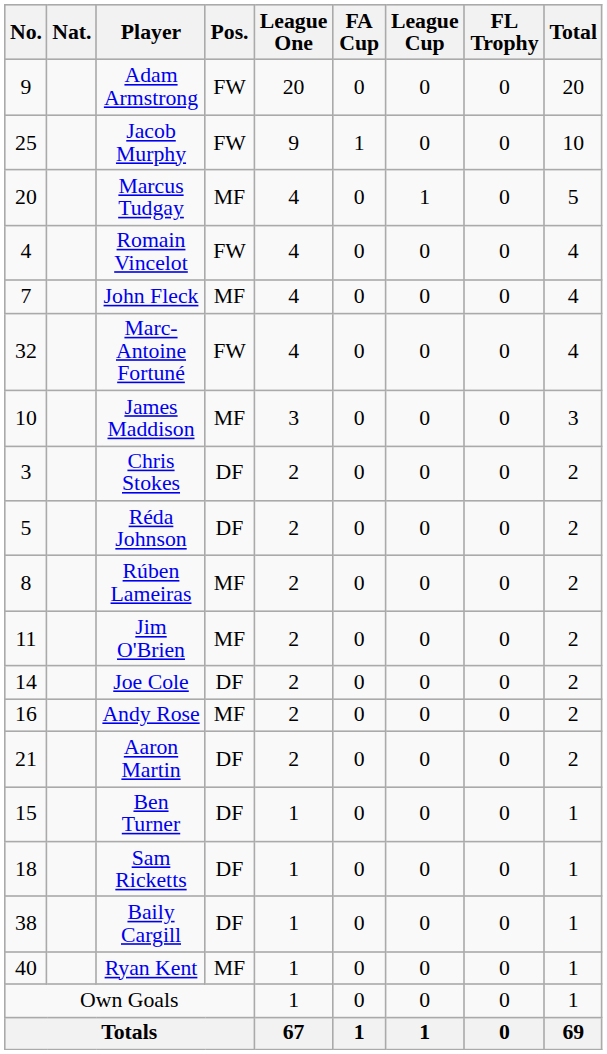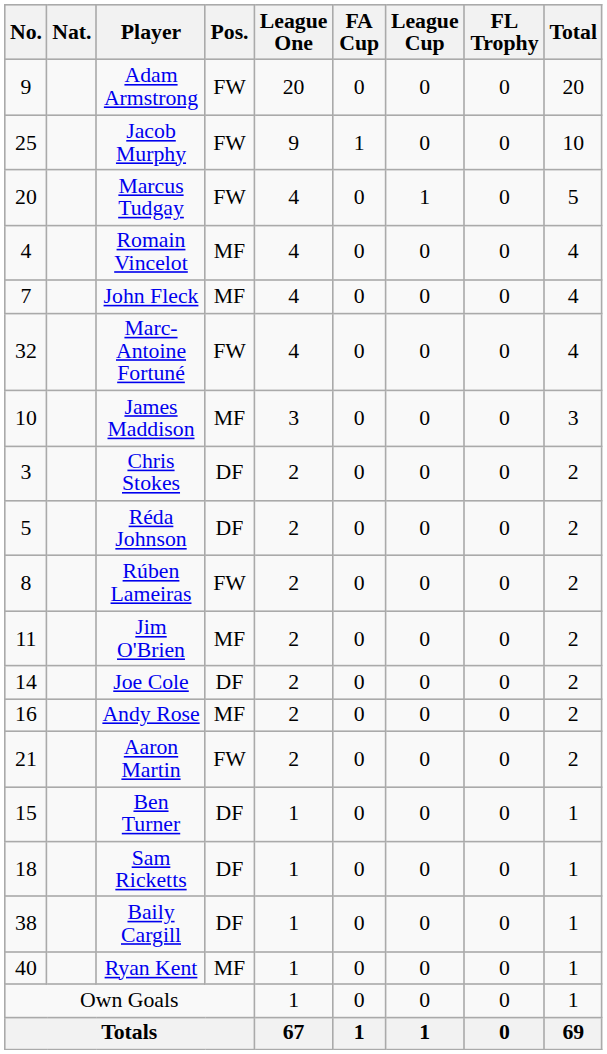 <table class="wikitable sortable alternance" style="font-size:85%; text-align:center; line-height:14px; width:60%;">
 <tr>
 <th>No.</th>
 <th>Nat.</th>
 <th>Player</th>
 <th>Pos.</th>
 <th>League One</th>
 <th>FA Cup</th>
 <th>League Cup</th>
 <th>FL Trophy</th>
 <th>Total</th>
 </tr>
 <tr>
 <td>9</td>
 <td></td>
 <td><a href='#'>Adam Armstrong</a></td>
 <td>FW</td>
 <td>20</td>
 <td>0</td>
 <td>0</td>
 <td>0</td>
 <td>20</td>
 </tr>
 <tr>
 <td>25</td>
 <td></td>
 <td><a href='#'>Jacob Murphy</a></td>
 <td>FW</td>
 <td>9</td>
 <td>1</td>
 <td>0</td>
 <td>0</td>
 <td>10</td>
 </tr>
 <tr>
 <td>20</td>
 <td></td>
 <td><a href='#'>Marcus Tudgay</a></td>
-<td>MF</td>
+<td>FW</td>
 <td>4</td>
 <td>0</td>
 <td>1</td>
 <td>0</td>
 <td>5</td>
 </tr>
 <tr>
 <td>4</td>
 <td></td>
 <td><a href='#'>Romain Vincelot</a></td>
-<td>FW</td>
+<td>MF</td>
 <td>4</td>
 <td>0</td>
 <td>0</td>
 <td>0</td>
 <td>4</td>
 </tr>
 <tr>
 <td>7</td>
 <td></td>
 <td><a href='#'>John Fleck</a></td>
 <td>MF</td>
 <td>4</td>
 <td>0</td>
 <td>0</td>
 <td>0</td>
 <td>4</td>
 </tr>
 <tr>
 <td>32</td>
 <td></td>
 <td><a href='#'>Marc-Antoine Fortuné</a></td>
 <td>FW</td>
 <td>4</td>
 <td>0</td>
 <td>0</td>
 <td>0</td>
 <td>4</td>
 </tr>
 <tr>
 <td>10</td>
 <td></td>
 <td><a href='#'>James Maddison</a></td>
 <td>MF</td>
 <td>3</td>
 <td>0</td>
 <td>0</td>
 <td>0</td>
 <td>3</td>
 </tr>
 <tr>
 <td>3</td>
 <td></td>
 <td><a href='#'>Chris Stokes</a></td>
 <td>DF</td>
 <td>2</td>
 <td>0</td>
 <td>0</td>
 <td>0</td>
 <td>2</td>
 </tr>
 <tr>
 <td>5</td>
 <td></td>
 <td><a href='#'>Réda Johnson</a></td>
 <td>DF</td>
 <td>2</td>
 <td>0</td>
 <td>0</td>
 <td>0</td>
 <td>2</td>
 </tr>
 <tr>
 <td>8</td>
 <td></td>
 <td><a href='#'>Rúben Lameiras</a></td>
-<td>MF</td>
+<td>FW</td>
 <td>2</td>
 <td>0</td>
 <td>0</td>
 <td>0</td>
 <td>2</td>
 </tr>
 <tr>
 <td>11</td>
 <td></td>
 <td><a href='#'>Jim O'Brien</a></td>
 <td>MF</td>
 <td>2</td>
 <td>0</td>
 <td>0</td>
 <td>0</td>
 <td>2</td>
 </tr>
 <tr>
 <td>14</td>
 <td></td>
 <td><a href='#'>Joe Cole</a></td>
 <td>DF</td>
 <td>2</td>
 <td>0</td>
 <td>0</td>
 <td>0</td>
 <td>2</td>
 </tr>
 <tr>
 <td>16</td>
 <td></td>
 <td><a href='#'>Andy Rose</a></td>
 <td>MF</td>
 <td>2</td>
 <td>0</td>
 <td>0</td>
 <td>0</td>
 <td>2</td>
 </tr>
 <tr>
 <td>21</td>
 <td></td>
 <td><a href='#'>Aaron Martin</a></td>
-<td>DF</td>
+<td>FW</td>
 <td>2</td>
 <td>0</td>
 <td>0</td>
 <td>0</td>
 <td>2</td>
 </tr>
 <tr>
 <td>15</td>
 <td></td>
 <td><a href='#'>Ben Turner</a></td>
 <td>DF</td>
 <td>1</td>
 <td>0</td>
 <td>0</td>
 <td>0</td>
 <td>1</td>
 </tr>
 <tr>
 <td>18</td>
 <td></td>
 <td><a href='#'>Sam Ricketts</a></td>
 <td>DF</td>
 <td>1</td>
 <td>0</td>
 <td>0</td>
 <td>0</td>
 <td>1</td>
 </tr>
 <tr>
 <td>38</td>
 <td></td>
 <td><a href='#'>Baily Cargill</a></td>
 <td>DF</td>
 <td>1</td>
 <td>0</td>
 <td>0</td>
 <td>0</td>
 <td>1</td>
 </tr>
 <tr>
 <td>40</td>
 <td></td>
 <td><a href='#'>Ryan Kent</a></td>
 <td>MF</td>
 <td>1</td>
 <td>0</td>
 <td>0</td>
 <td>0</td>
 <td>1</td>
 </tr>
 <tr class="sortbottom">
 <td colspan="4">Own Goals</td>
 <td>1</td>
 <td>0</td>
 <td>0</td>
 <td>0</td>
 <td>1</td>
 </tr>
 <tr class="sortbottom">
 <th colspan="4">Totals</th>
 <th>67</th>
 <th>1</th>
 <th>1</th>
 <th>0</th>
 <th>69</th>
 </tr>
 </table>
